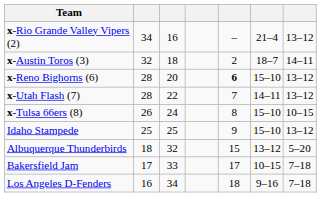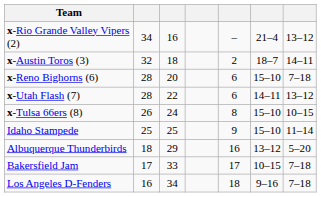 <table class="wikitable" style="text-align:center">
 <tr>
 <th style="width:180px">Team</th>
 <th style="width:30px"></th>
 <th style="width:30px"></th>
 <th style="width:40px"></th>
 <th style="width:40px"></th>
 <th style="width:40px"></th>
 <th style="width:40px"></th>
 </tr>
 <tr>
 <td align=left><strong>x</strong>-<a href='#'>Rio Grande Valley Vipers</a> (2)</td>
 <td>34</td>
 <td>16</td>
 <td></td>
 <td>–</td>
 <td>21–4</td>
 <td>13–12</td>
 </tr>
 <tr>
 <td align=left><strong>x</strong>-<a href='#'>Austin Toros</a> (3)</td>
 <td>32</td>
 <td>18</td>
 <td></td>
 <td>2</td>
 <td>18–7</td>
 <td>14–11</td>
 </tr>
 <tr>
 <td align=left><strong>x</strong>-<a href='#'>Reno Bighorns</a> (6)</td>
 <td>28</td>
 <td>20</td>
 <td></td>
-<td><strong>6</strong></td>
+<td>6</td>
 <td>15–10</td>
-<td>13–12</td>
+<td>7–18</td>
 </tr>
 <tr>
 <td align=left><strong>x</strong>-<a href='#'>Utah Flash</a> (7)</td>
 <td>28</td>
 <td>22</td>
 <td></td>
-<td>7</td>
+<td>6</td>
 <td>14–11</td>
 <td>13–12</td>
 </tr>
 <tr>
 <td align=left><strong>x</strong>-<a href='#'>Tulsa 66ers</a> (8)</td>
 <td>26</td>
 <td>24</td>
 <td></td>
 <td>8</td>
 <td>15–10</td>
 <td>10–15</td>
 </tr>
 <tr>
 <td align=left><a href='#'>Idaho Stampede</a></td>
 <td>25</td>
 <td>25</td>
 <td></td>
 <td>9</td>
 <td>15–10</td>
-<td>13–12</td>
+<td>11–14</td>
 </tr>
 <tr>
 <td align=left><a href='#'>Albuquerque Thunderbirds</a></td>
 <td>18</td>
-<td>32</td>
+<td>29</td>
 <td></td>
-<td>15</td>
+<td>16</td>
 <td>13–12</td>
 <td>5–20</td>
 </tr>
 <tr>
 <td align=left><a href='#'>Bakersfield Jam</a></td>
 <td>17</td>
 <td>33</td>
 <td></td>
 <td>17</td>
 <td>10–15</td>
 <td>7–18</td>
 </tr>
 <tr>
 <td align=left><a href='#'>Los Angeles D-Fenders</a></td>
 <td>16</td>
 <td>34</td>
 <td></td>
 <td>18</td>
 <td>9–16</td>
 <td>7–18</td>
 </tr>
 </table>
